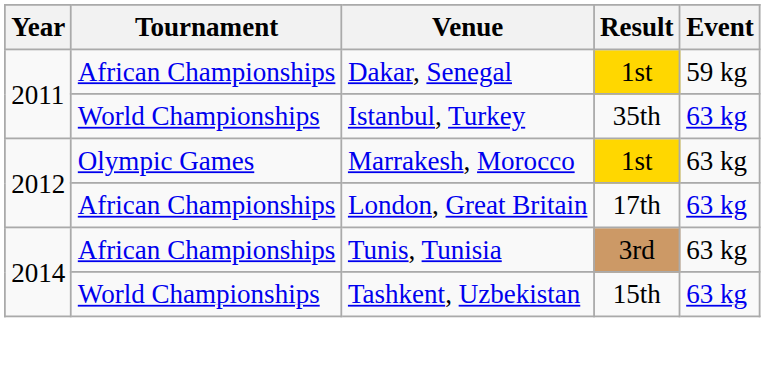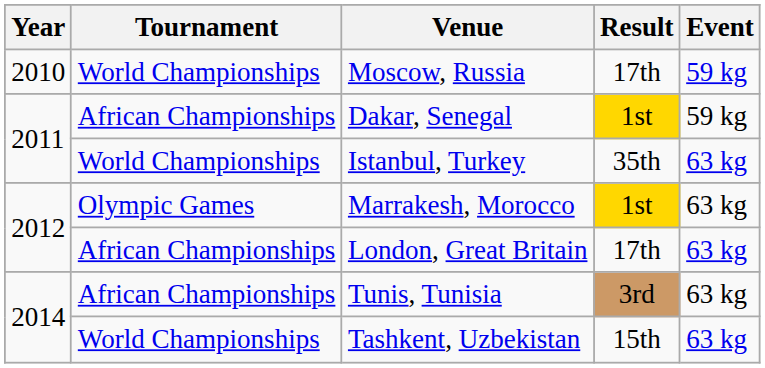 <table class="wikitable" style="font-size:95%;">
 <tr>
 <th>Year</th>
 <th>Tournament</th>
 <th>Venue</th>
 <th>Result</th>
 <th>Event</th>
+</tr>
+<tr>
+<td>2010</td>
+<td><a href='#'>World Championships</a></td>
+<td> <a href='#'>Moscow</a>, <a href='#'>Russia</a></td>
+<td align="center">17th</td>
+<td><a href='#'>59 kg</a></td>
 </tr>
 <tr>
 <td rowspan=2>2011</td>
 <td><a href='#'>African Championships</a></td>
 <td> <a href='#'>Dakar</a>, <a href='#'>Senegal</a></td>
 <td align="center" bgcolor=gold>1st</td>
 <td>59 kg</td>
 </tr>
 <tr>
 <td><a href='#'>World Championships</a></td>
 <td> <a href='#'>Istanbul</a>, <a href='#'>Turkey</a></td>
 <td align="center">35th</td>
 <td><a href='#'>63 kg</a></td>
 </tr>
 <tr>
 <td rowspan=2>2012</td>
 <td><a href='#'>Olympic Games</a></td>
 <td> <a href='#'>Marrakesh</a>, <a href='#'>Morocco</a></td>
 <td align="center" bgcolor=gold>1st</td>
 <td>63 kg</td>
 </tr>
 <tr>
 <td><a href='#'>African Championships</a></td>
 <td> <a href='#'>London</a>, <a href='#'>Great Britain</a></td>
 <td align="center">17th</td>
 <td><a href='#'>63 kg</a></td>
 </tr>
 <tr>
 <td rowspan=2>2014</td>
 <td><a href='#'>African Championships</a></td>
 <td> <a href='#'>Tunis</a>, <a href='#'>Tunisia</a></td>
 <td align="center" bgcolor=cc9966>3rd</td>
 <td>63 kg</td>
 </tr>
 <tr>
 <td><a href='#'>World Championships</a></td>
 <td> <a href='#'>Tashkent</a>, <a href='#'>Uzbekistan</a></td>
 <td align="center">15th</td>
 <td><a href='#'>63 kg</a></td>
 </tr>
 </table>
